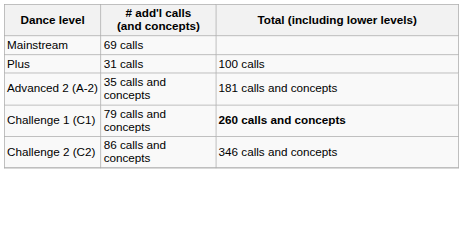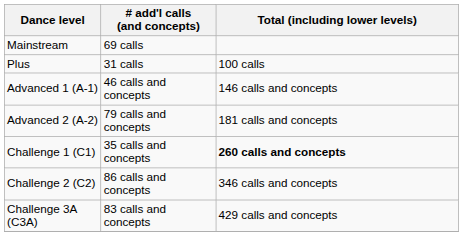 <table class="wikitable">
 <tr>
 <th width=125px>Dance level</th>
 <th width=150px># add'l calls<br>(and concepts)</th>
 <th width=325px>Total (including lower levels)</th>
 </tr>
 <tr>
 <td>Mainstream</td>
 <td>69 calls</td>
 <td></td>
 </tr>
 <tr>
 <td>Plus</td>
 <td>31 calls</td>
 <td>100 calls</td>
 </tr>
 <tr>
+<td>Advanced 1 (A-1)</td>
+<td>46 calls and concepts</td>
+<td>146 calls and concepts</td>
+</tr>
+<tr>
 <td>Advanced 2 (A-2)</td>
-<td>35 calls and concepts</td>
+<td>79 calls and concepts</td>
 <td>181 calls and concepts</td>
 </tr>
 <tr>
 <td>Challenge 1 (C1)</td>
-<td>79 calls and concepts</td>
+<td>35 calls and concepts</td>
 <td><strong>260 calls and concepts</strong></td>
 </tr>
 <tr>
 <td>Challenge 2 (C2)</td>
 <td>86 calls and concepts</td>
 <td>346 calls and concepts</td>
 </tr>
 <tr>
+<td>Challenge 3A (C3A)</td>
+<td>83 calls and concepts</td>
+<td>429 calls and concepts</td>
+</tr>
+<tr>
 </tr>
 </table>
